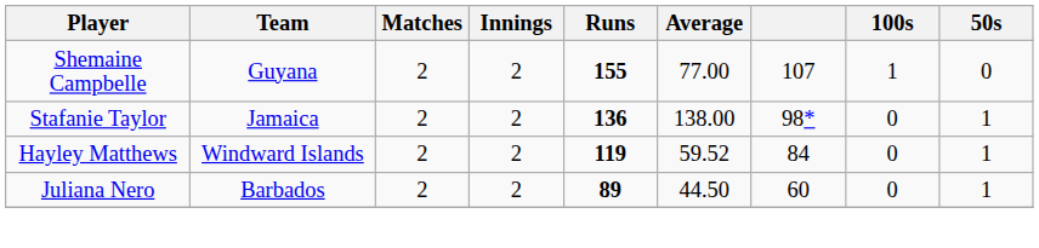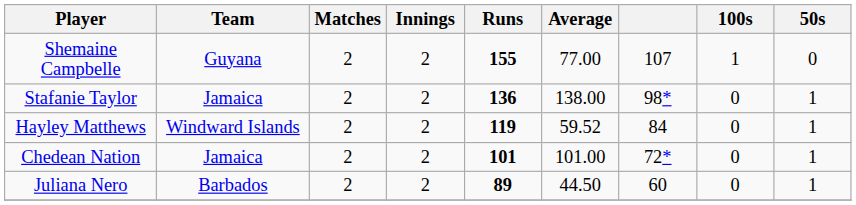 <table class="wikitable" style="text-align:center;">
 <tr>
 <th width=125>Player</th>
 <th width=125>Team</th>
 <th width=60>Matches</th>
 <th width=60>Innings</th>
 <th width=60>Runs</th>
 <th width=60>Average</th>
 <th width=60></th>
 <th width=60>100s</th>
 <th width=60>50s</th>
 </tr>
 <tr>
 <td><a href='#'>Shemaine Campbelle</a></td>
 <td><a href='#'>Guyana</a></td>
 <td>2</td>
 <td>2</td>
 <td><strong>155</strong></td>
 <td>77.00</td>
 <td>107</td>
 <td>1</td>
 <td>0</td>
 </tr>
 <tr>
 <td><a href='#'>Stafanie Taylor</a></td>
 <td><a href='#'>Jamaica</a></td>
 <td>2</td>
 <td>2</td>
 <td><strong>136</strong></td>
 <td>138.00</td>
 <td>98<a href='#'>*</a></td>
 <td>0</td>
 <td>1</td>
 </tr>
 <tr>
 <td><a href='#'>Hayley Matthews</a></td>
 <td><a href='#'>Windward Islands</a></td>
 <td>2</td>
 <td>2</td>
 <td><strong>119</strong></td>
 <td>59.52</td>
 <td>84</td>
 <td>0</td>
 <td>1</td>
 </tr>
 <tr>
+<td><a href='#'>Chedean Nation</a></td>
+<td><a href='#'>Jamaica</a></td>
+<td>2</td>
+<td>2</td>
+<td><strong>101</strong></td>
+<td>101.00</td>
+<td>72<a href='#'>*</a></td>
+<td>0</td>
+<td>1</td>
+</tr>
+<tr>
 <td><a href='#'>Juliana Nero</a></td>
 <td><a href='#'>Barbados</a></td>
 <td>2</td>
 <td>2</td>
 <td><strong>89</strong></td>
 <td>44.50</td>
 <td>60</td>
 <td>0</td>
 <td>1</td>
 </tr>
 <tr>
 </tr>
 </table>
